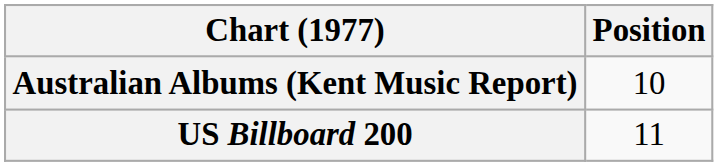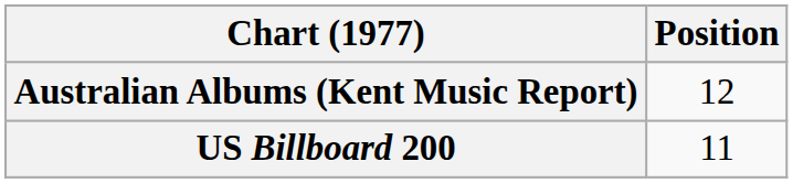 <table class="wikitable sortable plainrowheaders" style="text-align:center">
 <tr>
 <th scope="col">Chart (1977)</th>
 <th scope="col">Position</th>
 </tr>
 <tr>
 <th scope="row">Australian Albums (Kent Music Report)</th>
-<td>10</td>
+<td>12</td>
 </tr>
 <tr>
 <th scope="row">US <em>Billboard</em> 200</th>
 <td>11</td>
 </tr>
 </table>
